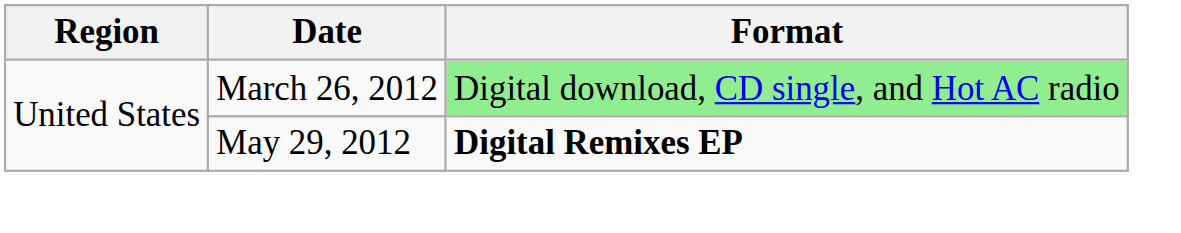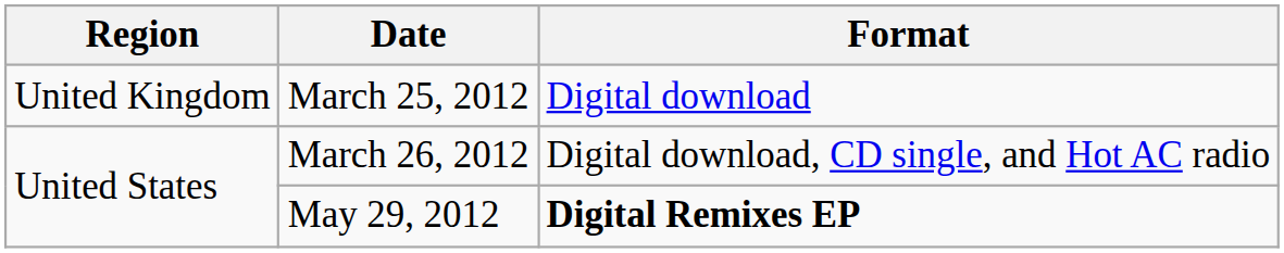 <table class="wikitable">
 <tr>
 <th>Region</th>
 <th>Date</th>
 <th>Format</th>
 </tr>
 <tr>
+<td>United Kingdom</td>
+<td>March 25, 2012</td>
+<td><a href='#'>Digital download</a></td>
+</tr>
+<tr>
 <td rowspan="2">United States</td>
 <td>March 26, 2012</td>
-<td style="background: lightgreen;">Digital download, <a href='#'>CD single</a>, and <a href='#'>Hot AC</a> radio</td>
+<td>Digital download, <a href='#'>CD single</a>, and <a href='#'>Hot AC</a> radio</td>
 </tr>
 <tr>
 <td>May 29, 2012</td>
 <td><strong>Digital Remixes EP</strong></td>
 </tr>
 </table>
